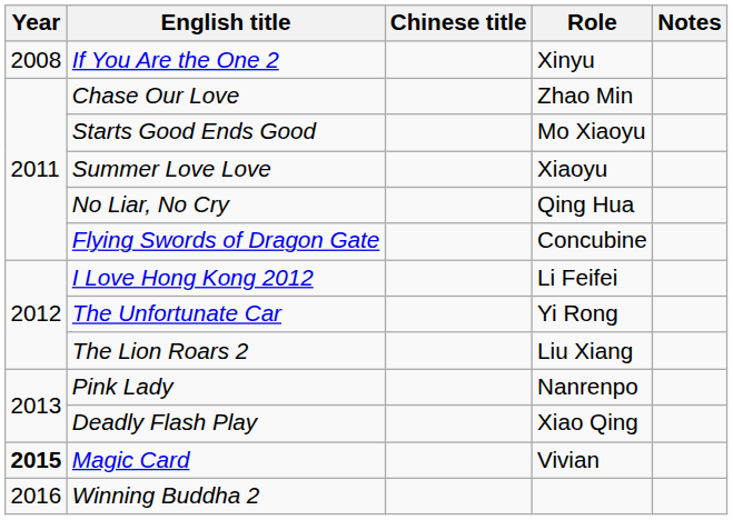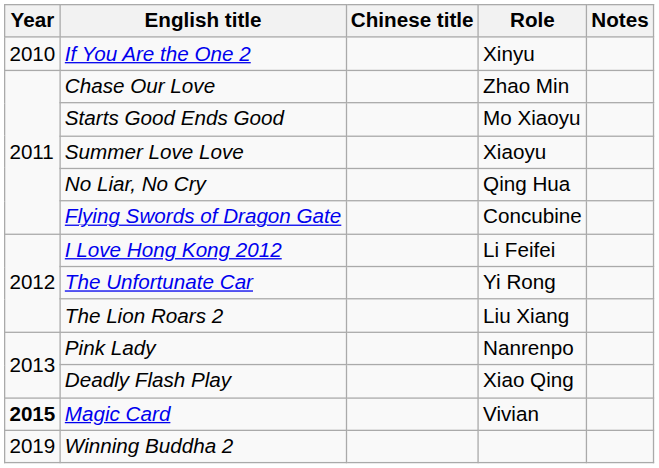 <table class="wikitable">
 <tr>
 <th>Year</th>
 <th>English title</th>
 <th>Chinese title</th>
 <th>Role</th>
 <th>Notes</th>
 </tr>
 <tr>
-<td>2008</td>
+<td>2010</td>
 <td><em><a href='#'>If You Are the One 2</a></em></td>
 <td></td>
 <td>Xinyu</td>
 <td></td>
 </tr>
 <tr>
 <td rowspan="5">2011</td>
 <td><em>Chase Our Love</em></td>
 <td></td>
 <td>Zhao Min</td>
 <td></td>
 </tr>
 <tr>
 <td><em>Starts Good Ends Good</em></td>
 <td></td>
 <td>Mo Xiaoyu</td>
 <td></td>
 </tr>
 <tr>
 <td><em>Summer Love Love</em></td>
 <td></td>
 <td>Xiaoyu</td>
 <td></td>
 </tr>
 <tr>
 <td><em>No Liar, No Cry</em></td>
 <td></td>
 <td>Qing Hua</td>
 <td></td>
 </tr>
 <tr>
 <td><em><a href='#'>Flying Swords of Dragon Gate</a></em></td>
 <td></td>
 <td>Concubine</td>
 <td></td>
 </tr>
 <tr>
 <td rowspan="3">2012</td>
 <td><em><a href='#'>I Love Hong Kong 2012</a></em></td>
 <td></td>
 <td>Li Feifei</td>
 <td></td>
 </tr>
 <tr>
 <td><em><a href='#'>The Unfortunate Car</a></em></td>
 <td></td>
 <td>Yi Rong</td>
 <td></td>
 </tr>
 <tr>
 <td><em>The Lion Roars 2</em></td>
 <td></td>
 <td>Liu Xiang</td>
 <td></td>
 </tr>
 <tr>
 <td rowspan="2">2013</td>
 <td><em>Pink Lady</em></td>
 <td></td>
 <td>Nanrenpo</td>
 <td></td>
 </tr>
 <tr>
 <td><em>Deadly Flash Play</em></td>
 <td></td>
 <td>Xiao Qing</td>
 <td></td>
 </tr>
 <tr>
 <td><strong>2015</strong></td>
 <td><em><a href='#'>Magic Card</a></em></td>
 <td></td>
 <td>Vivian</td>
 <td></td>
 </tr>
 <tr>
-<td>2016</td>
+<td>2019</td>
 <td><em>Winning Buddha 2</em></td>
 <td></td>
 <td></td>
 <td></td>
 </tr>
 </table>
